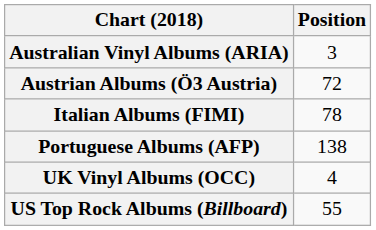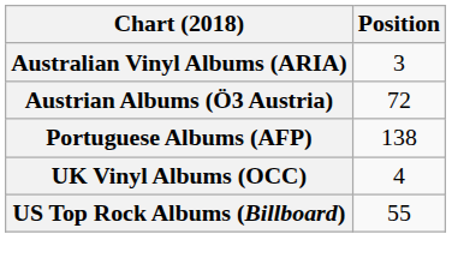 <table class="wikitable plainrowheaders" style="text-align:center">
 <tr>
 <th scope="col">Chart (2018)</th>
 <th scope="col">Position</th>
 </tr>
 <tr>
 <th scope="row">Australian Vinyl Albums (ARIA)</th>
 <td>3</td>
 </tr>
 <tr>
 <th scope="row">Austrian Albums (Ö3 Austria)</th>
 <td>72</td>
 </tr>
 <tr>
-<th scope="row">Italian Albums (FIMI)</th>
-<td>78</td>
-</tr>
-<tr>
 <th scope="row">Portuguese Albums (AFP)</th>
 <td>138</td>
 </tr>
 <tr>
 <th scope="row">UK Vinyl Albums (OCC)</th>
 <td>4</td>
 </tr>
 <tr>
 <th scope="row">US Top Rock Albums (<em>Billboard</em>)</th>
 <td>55</td>
 </tr>
 </table>
